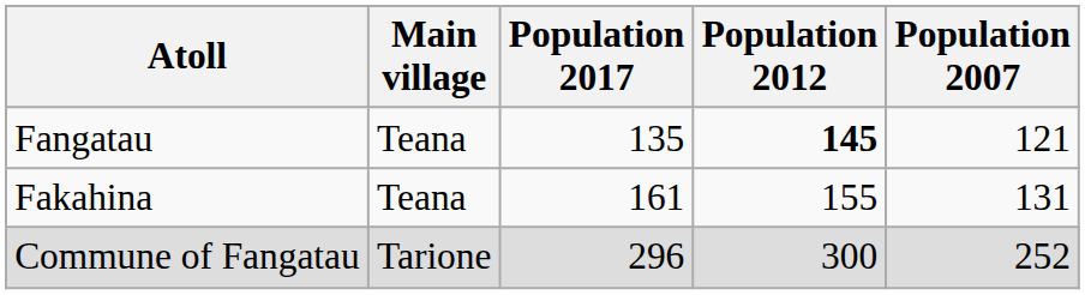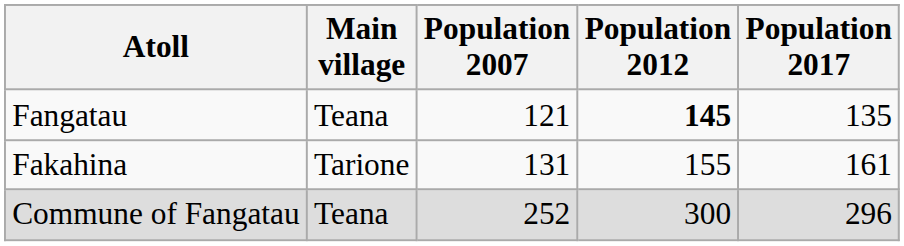 <table class="wikitable">
 <tr>
 <th>Atoll</th>
 <th>Main<br>village</th>
+<th>Population<br>2007</th>
+<th>Population<br>2012</th>
 <th>Population<br>2017</th>
-<th>Population<br>2012</th>
-<th>Population<br>2007</th>
 </tr>
 <tr>
 <td>Fangatau</td>
 <td>Teana</td>
+<td align="right">121</td>
+<td align="right"><strong>145</strong></td>
 <td align="right">135</td>
-<td align="right"><strong>145</strong></td>
-<td align="right">121</td>
 </tr>
 <tr>
 <td>Fakahina</td>
-<td>Teana</td>
+<td>Tarione</td>
+<td align="right">131</td>
+<td align="right">155</td>
 <td align="right">161</td>
-<td align="right">155</td>
-<td align="right">131</td>
 </tr>
 <tr style="background: #DDDDDD;">
 <td>Commune of Fangatau</td>
-<td>Tarione</td>
+<td>Teana</td>
+<td align="right">252</td>
+<td align="right">300</td>
 <td align="right">296</td>
-<td align="right">300</td>
-<td align="right">252</td>
 </tr>
 </table>
